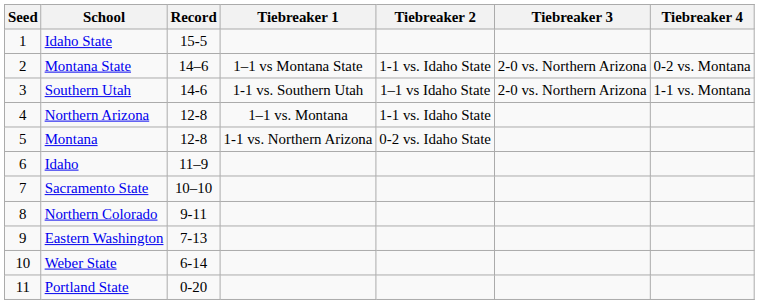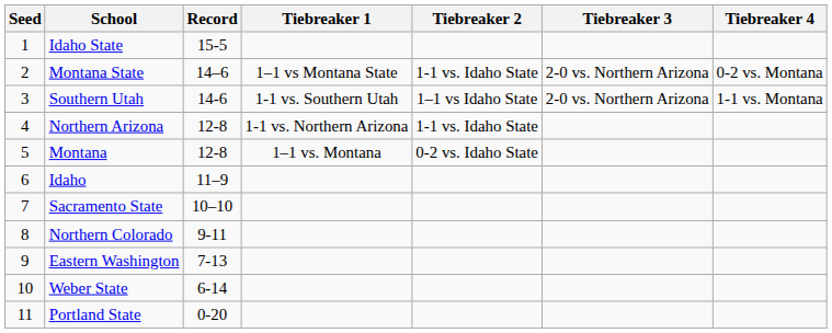 <table class="wikitable" style="white-space:nowrap; font-size:95%;text-align:center">
 <tr>
 <th>Seed</th>
 <th>School</th>
 <th>Record</th>
 <th>Tiebreaker 1</th>
 <th>Tiebreaker 2</th>
 <th>Tiebreaker 3</th>
 <th>Tiebreaker 4</th>
 </tr>
 <tr>
 <td>1</td>
 <td align="left"><a href='#'>Idaho State</a></td>
 <td>15-5</td>
 <td></td>
 <td></td>
 <td></td>
 <td></td>
 </tr>
 <tr>
 <td>2</td>
 <td align="left"><a href='#'>Montana State</a></td>
 <td>14–6</td>
 <td>1–1 vs Montana State</td>
 <td>1-1 vs. Idaho State</td>
 <td>2-0 vs. Northern Arizona</td>
 <td>0-2 vs. Montana</td>
 </tr>
 <tr>
 <td>3</td>
 <td align="left"><a href='#'>Southern Utah</a></td>
 <td>14-6</td>
 <td>1-1 vs. Southern Utah</td>
 <td>1–1 vs Idaho State</td>
 <td>2-0 vs. Northern Arizona</td>
 <td>1-1 vs. Montana</td>
 </tr>
 <tr>
 <td>4</td>
 <td align="left"><a href='#'>Northern Arizona</a></td>
 <td>12-8</td>
-<td>1–1 vs. Montana</td>
+<td>1-1 vs. Northern Arizona</td>
 <td>1-1 vs. Idaho State</td>
 <td></td>
 <td></td>
 </tr>
 <tr>
 <td>5</td>
 <td align="left"><a href='#'>Montana</a></td>
 <td>12-8</td>
-<td>1-1 vs. Northern Arizona</td>
+<td>1–1 vs. Montana</td>
 <td>0-2 vs. Idaho State</td>
 <td></td>
 <td></td>
 </tr>
 <tr>
 <td>6</td>
 <td align="left"><a href='#'>Idaho</a></td>
 <td>11–9</td>
 <td></td>
 <td></td>
 <td></td>
 <td></td>
 </tr>
 <tr>
 <td>7</td>
 <td align="left"><a href='#'>Sacramento State</a></td>
 <td>10–10</td>
 <td></td>
 <td></td>
 <td></td>
 <td></td>
 </tr>
 <tr>
 <td>8</td>
 <td align="left"><a href='#'>Northern Colorado</a></td>
 <td>9-11</td>
 <td></td>
 <td></td>
 <td></td>
 <td></td>
 </tr>
 <tr>
 <td>9</td>
 <td align="left"><a href='#'>Eastern Washington</a></td>
 <td>7-13</td>
 <td></td>
 <td></td>
 <td></td>
 <td></td>
 </tr>
 <tr>
 <td>10</td>
 <td align="left"><a href='#'>Weber State</a></td>
 <td>6-14</td>
 <td></td>
 <td></td>
 <td></td>
 <td></td>
 </tr>
 <tr>
 <td>11</td>
 <td align="left"><a href='#'>Portland State</a></td>
 <td>0-20</td>
 <td></td>
 <td></td>
 <td></td>
 </tr>
 </table>
